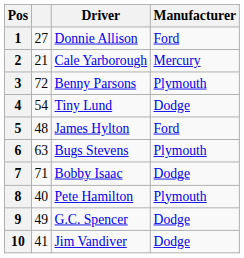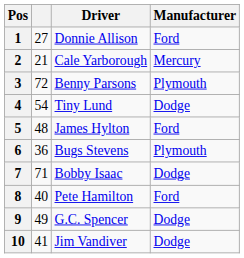 <table class="wikitable" style="font-size:95%">
 <tr>
 <th>Pos</th>
 <th></th>
 <th>Driver</th>
 <th>Manufacturer</th>
 </tr>
 <tr>
 <th>1</th>
 <td>27</td>
 <td><a href='#'>Donnie Allison</a></td>
 <td><a href='#'>Ford</a></td>
 </tr>
 <tr>
 <th>2</th>
 <td>21</td>
 <td><a href='#'>Cale Yarborough</a></td>
 <td><a href='#'>Mercury</a></td>
 </tr>
 <tr>
 <th>3</th>
 <td>72</td>
 <td><a href='#'>Benny Parsons</a></td>
 <td><a href='#'>Plymouth</a></td>
 </tr>
 <tr>
 <th>4</th>
 <td>54</td>
 <td><a href='#'>Tiny Lund</a></td>
 <td><a href='#'>Dodge</a></td>
 </tr>
 <tr>
 <th>5</th>
 <td>48</td>
 <td><a href='#'>James Hylton</a></td>
 <td><a href='#'>Ford</a></td>
 </tr>
 <tr>
 <th>6</th>
-<td>63</td>
+<td>36</td>
 <td><a href='#'>Bugs Stevens</a></td>
 <td><a href='#'>Plymouth</a></td>
 </tr>
 <tr>
 <th>7</th>
 <td>71</td>
 <td><a href='#'>Bobby Isaac</a></td>
 <td><a href='#'>Dodge</a></td>
 </tr>
 <tr>
 <th>8</th>
 <td>40</td>
 <td><a href='#'>Pete Hamilton</a></td>
-<td><a href='#'>Plymouth</a></td>
+<td><a href='#'>Ford</a></td>
 </tr>
 <tr>
 <th>9</th>
 <td>49</td>
 <td><a href='#'>G.C. Spencer</a></td>
 <td><a href='#'>Dodge</a></td>
 </tr>
 <tr>
 <th>10</th>
 <td>41</td>
 <td><a href='#'>Jim Vandiver</a></td>
 <td><a href='#'>Dodge</a></td>
 </tr>
 </table>
